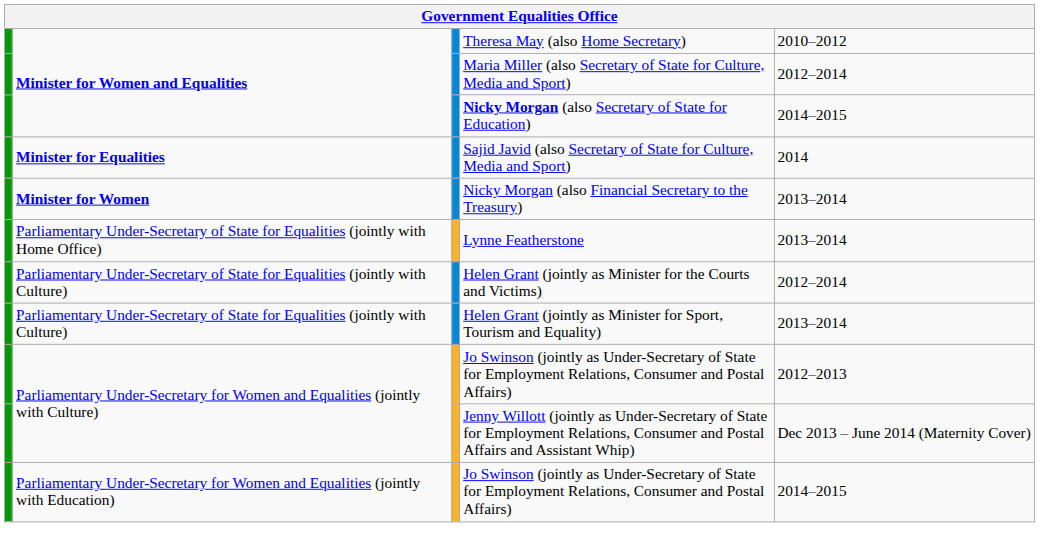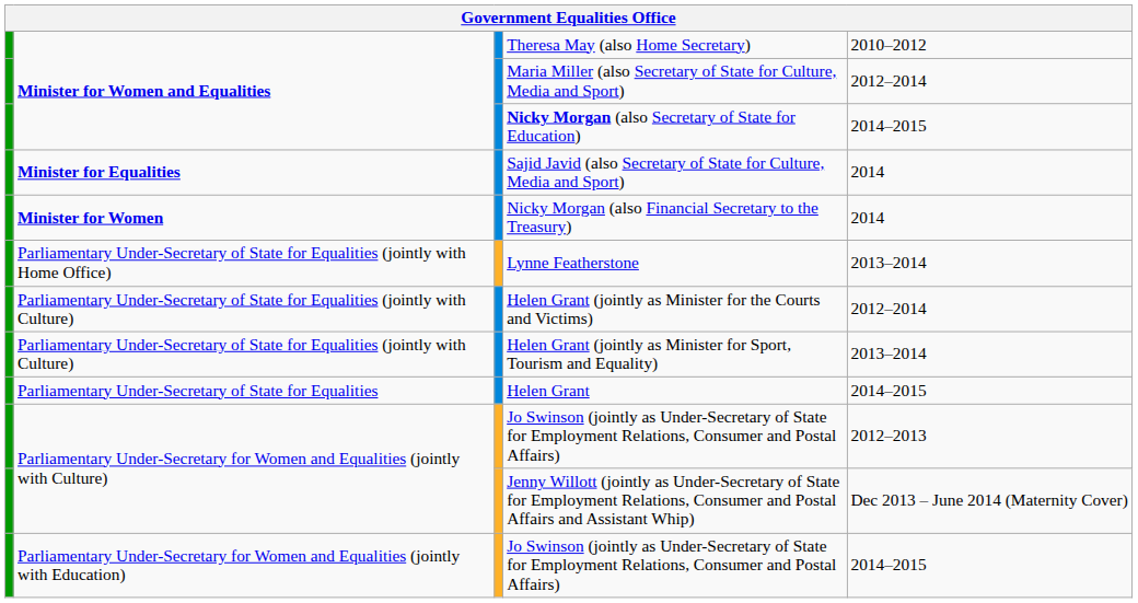 <table class="wikitable">
 <tr>
 <th colspan=5><a href='#'>Government Equalities Office</a></th>
 </tr>
 <tr>
 <td style="width:1px;; background:#090;"></td>
 <td style="width:450px;" rowspan="3"><strong><a href='#'>Minister for Women and Equalities</a></strong></td>
 <td style="width:1px;; background:#0087dc;"></td>
 <td width=320><a href='#'>Theresa May</a> (also <a href='#'>Home Secretary</a>)</td>
 <td>2010–2012</td>
 </tr>
 <tr>
 <td style="width:1px;; background:#090;"></td>
 <td style="width:1px;; background:#0087dc;"></td>
 <td><a href='#'>Maria Miller</a> (also <a href='#'>Secretary of State for Culture, Media and Sport</a>)</td>
 <td>2012–2014</td>
 </tr>
 <tr>
 <td style="width:1px;; background:#090;"></td>
 <td style="width:1px;; background:#0087dc;"></td>
 <td><strong><a href='#'>Nicky Morgan</a></strong> (also <a href='#'>Secretary of State for Education</a>)</td>
 <td>2014–2015</td>
 </tr>
 <tr>
 <td style="width:1px;; background:#090;"></td>
 <td style="width:450px;"><strong><a href='#'>Minister for Equalities</a></strong></td>
 <td style="width:1px;; background:#0087dc;"></td>
 <td width=320><a href='#'>Sajid Javid</a> (also <a href='#'>Secretary of State for Culture, Media and Sport</a>)</td>
 <td>2014</td>
 </tr>
 <tr>
 <td style="width:1px;; background:#090;"></td>
 <td style="width:450px;"><strong><a href='#'>Minister for Women</a></strong></td>
 <td style="width:1px;; background:#0087dc;"></td>
 <td width=320><a href='#'>Nicky Morgan</a> (also <a href='#'>Financial Secretary to the Treasury</a>)</td>
-<td>2013–2014</td>
+<td>2014</td>
 </tr>
 <tr>
 <td style="width:1px;; background:#090;"></td>
 <td style="width:450px;"><a href='#'>Parliamentary Under-Secretary of State for Equalities</a> (jointly with Home Office)</td>
 <td style="width:1px;; background:#FFB128;"></td>
 <td><a href='#'>Lynne Featherstone</a></td>
 <td>2013–2014</td>
 </tr>
 <tr>
 <td style="width:1px;; background:#090;"></td>
 <td style="width:450px;"><a href='#'>Parliamentary Under-Secretary of State for Equalities</a> (jointly with Culture)</td>
 <td style="width:1px;; background:#0087dc;"></td>
 <td><a href='#'>Helen Grant</a> (jointly as Minister for the Courts and Victims)</td>
 <td>2012–2014</td>
 </tr>
 <tr>
 <td style="width:1px;; background:#090;"></td>
 <td style="width:450px;"><a href='#'>Parliamentary Under-Secretary of State for Equalities</a> (jointly with Culture)</td>
 <td style="width:1px;; background:#0087dc;"></td>
 <td><a href='#'>Helen Grant</a> (jointly as Minister for Sport, Tourism and Equality)</td>
 <td>2013–2014</td>
 </tr>
 <tr>
 <td style="width:1px;; background:#090;"></td>
+<td style="width:450px;"><a href='#'>Parliamentary Under-Secretary of State for Equalities</a></td>
+<td style="width:1px;; background:#0087dc;"></td>
+<td><a href='#'>Helen Grant</a></td>
+<td>2014–2015</td>
+</tr>
+<tr>
+<td style="width:1px;; background:#090;"></td>
 <td style="width:450px;" rowspan="2"><a href='#'>Parliamentary Under-Secretary for Women and Equalities</a> (jointly with Culture)</td>
 <td style="width:1px;; background:#FFB128;"></td>
 <td><a href='#'>Jo Swinson</a> (jointly as Under-Secretary of State for Employment Relations, Consumer and Postal Affairs)</td>
 <td>2012–2013</td>
 </tr>
 <tr>
 <td style="width:1px;; background:#090;"></td>
 <td style="width:1px;; background:#FFB128;"></td>
 <td><a href='#'>Jenny Willott</a> (jointly as Under-Secretary of State for Employment Relations, Consumer and Postal Affairs and Assistant Whip)</td>
 <td>Dec 2013 – June 2014 (Maternity Cover)</td>
 </tr>
 <tr>
 <td style="width:1px;; background:#090;"></td>
 <td style="width:450px;"><a href='#'>Parliamentary Under-Secretary for Women and Equalities</a> (jointly with Education)</td>
 <td style="width:1px;; background:#FFB128;"></td>
 <td><a href='#'>Jo Swinson</a> (jointly as Under-Secretary of State for Employment Relations, Consumer and Postal Affairs)</td>
 <td>2014–2015</td>
 </tr>
 </table>
